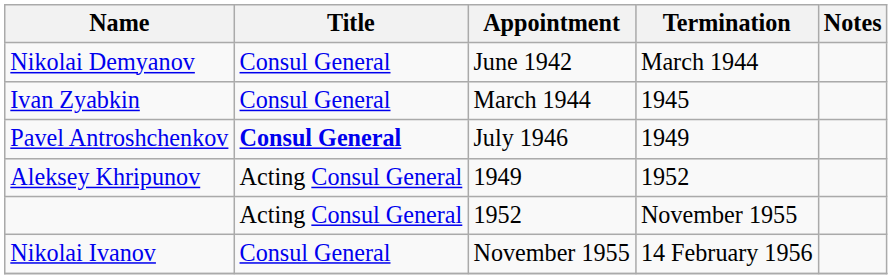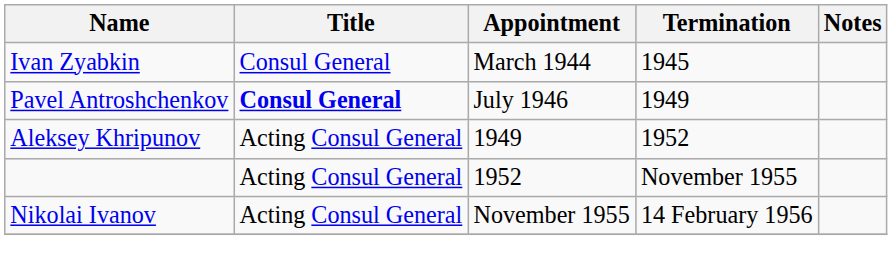 <table class="wikitable">
 <tr valign="middle">
 <th>Name</th>
 <th>Title</th>
 <th>Appointment</th>
 <th>Termination</th>
 <th>Notes</th>
-</tr>
-<tr>
-<td><a href='#'>Nikolai Demyanov</a></td>
-<td><a href='#'>Consul General</a></td>
-<td>June 1942</td>
-<td>March 1944</td>
-<td></td>
 </tr>
 <tr>
 <td><a href='#'>Ivan Zyabkin</a></td>
 <td><a href='#'>Consul General</a></td>
 <td>March 1944</td>
 <td>1945</td>
 <td></td>
 </tr>
 <tr>
 <td><a href='#'>Pavel Antroshchenkov</a></td>
 <td><strong><a href='#'>Consul General</a></strong></td>
 <td>July 1946</td>
 <td>1949</td>
 <td></td>
 </tr>
 <tr>
 <td><a href='#'>Aleksey Khripunov</a></td>
 <td>Acting <a href='#'>Consul General</a></td>
 <td>1949</td>
 <td>1952</td>
 <td></td>
 </tr>
 <tr>
 <td></td>
 <td>Acting <a href='#'>Consul General</a></td>
 <td>1952</td>
 <td>November 1955</td>
 <td></td>
 </tr>
 <tr>
 <td><a href='#'>Nikolai Ivanov</a></td>
-<td><a href='#'>Consul General</a></td>
+<td>Acting <a href='#'>Consul General</a></td>
 <td>November 1955</td>
 <td>14 February 1956</td>
 <td></td>
 </tr>
 <tr>
 </tr>
 </table>
